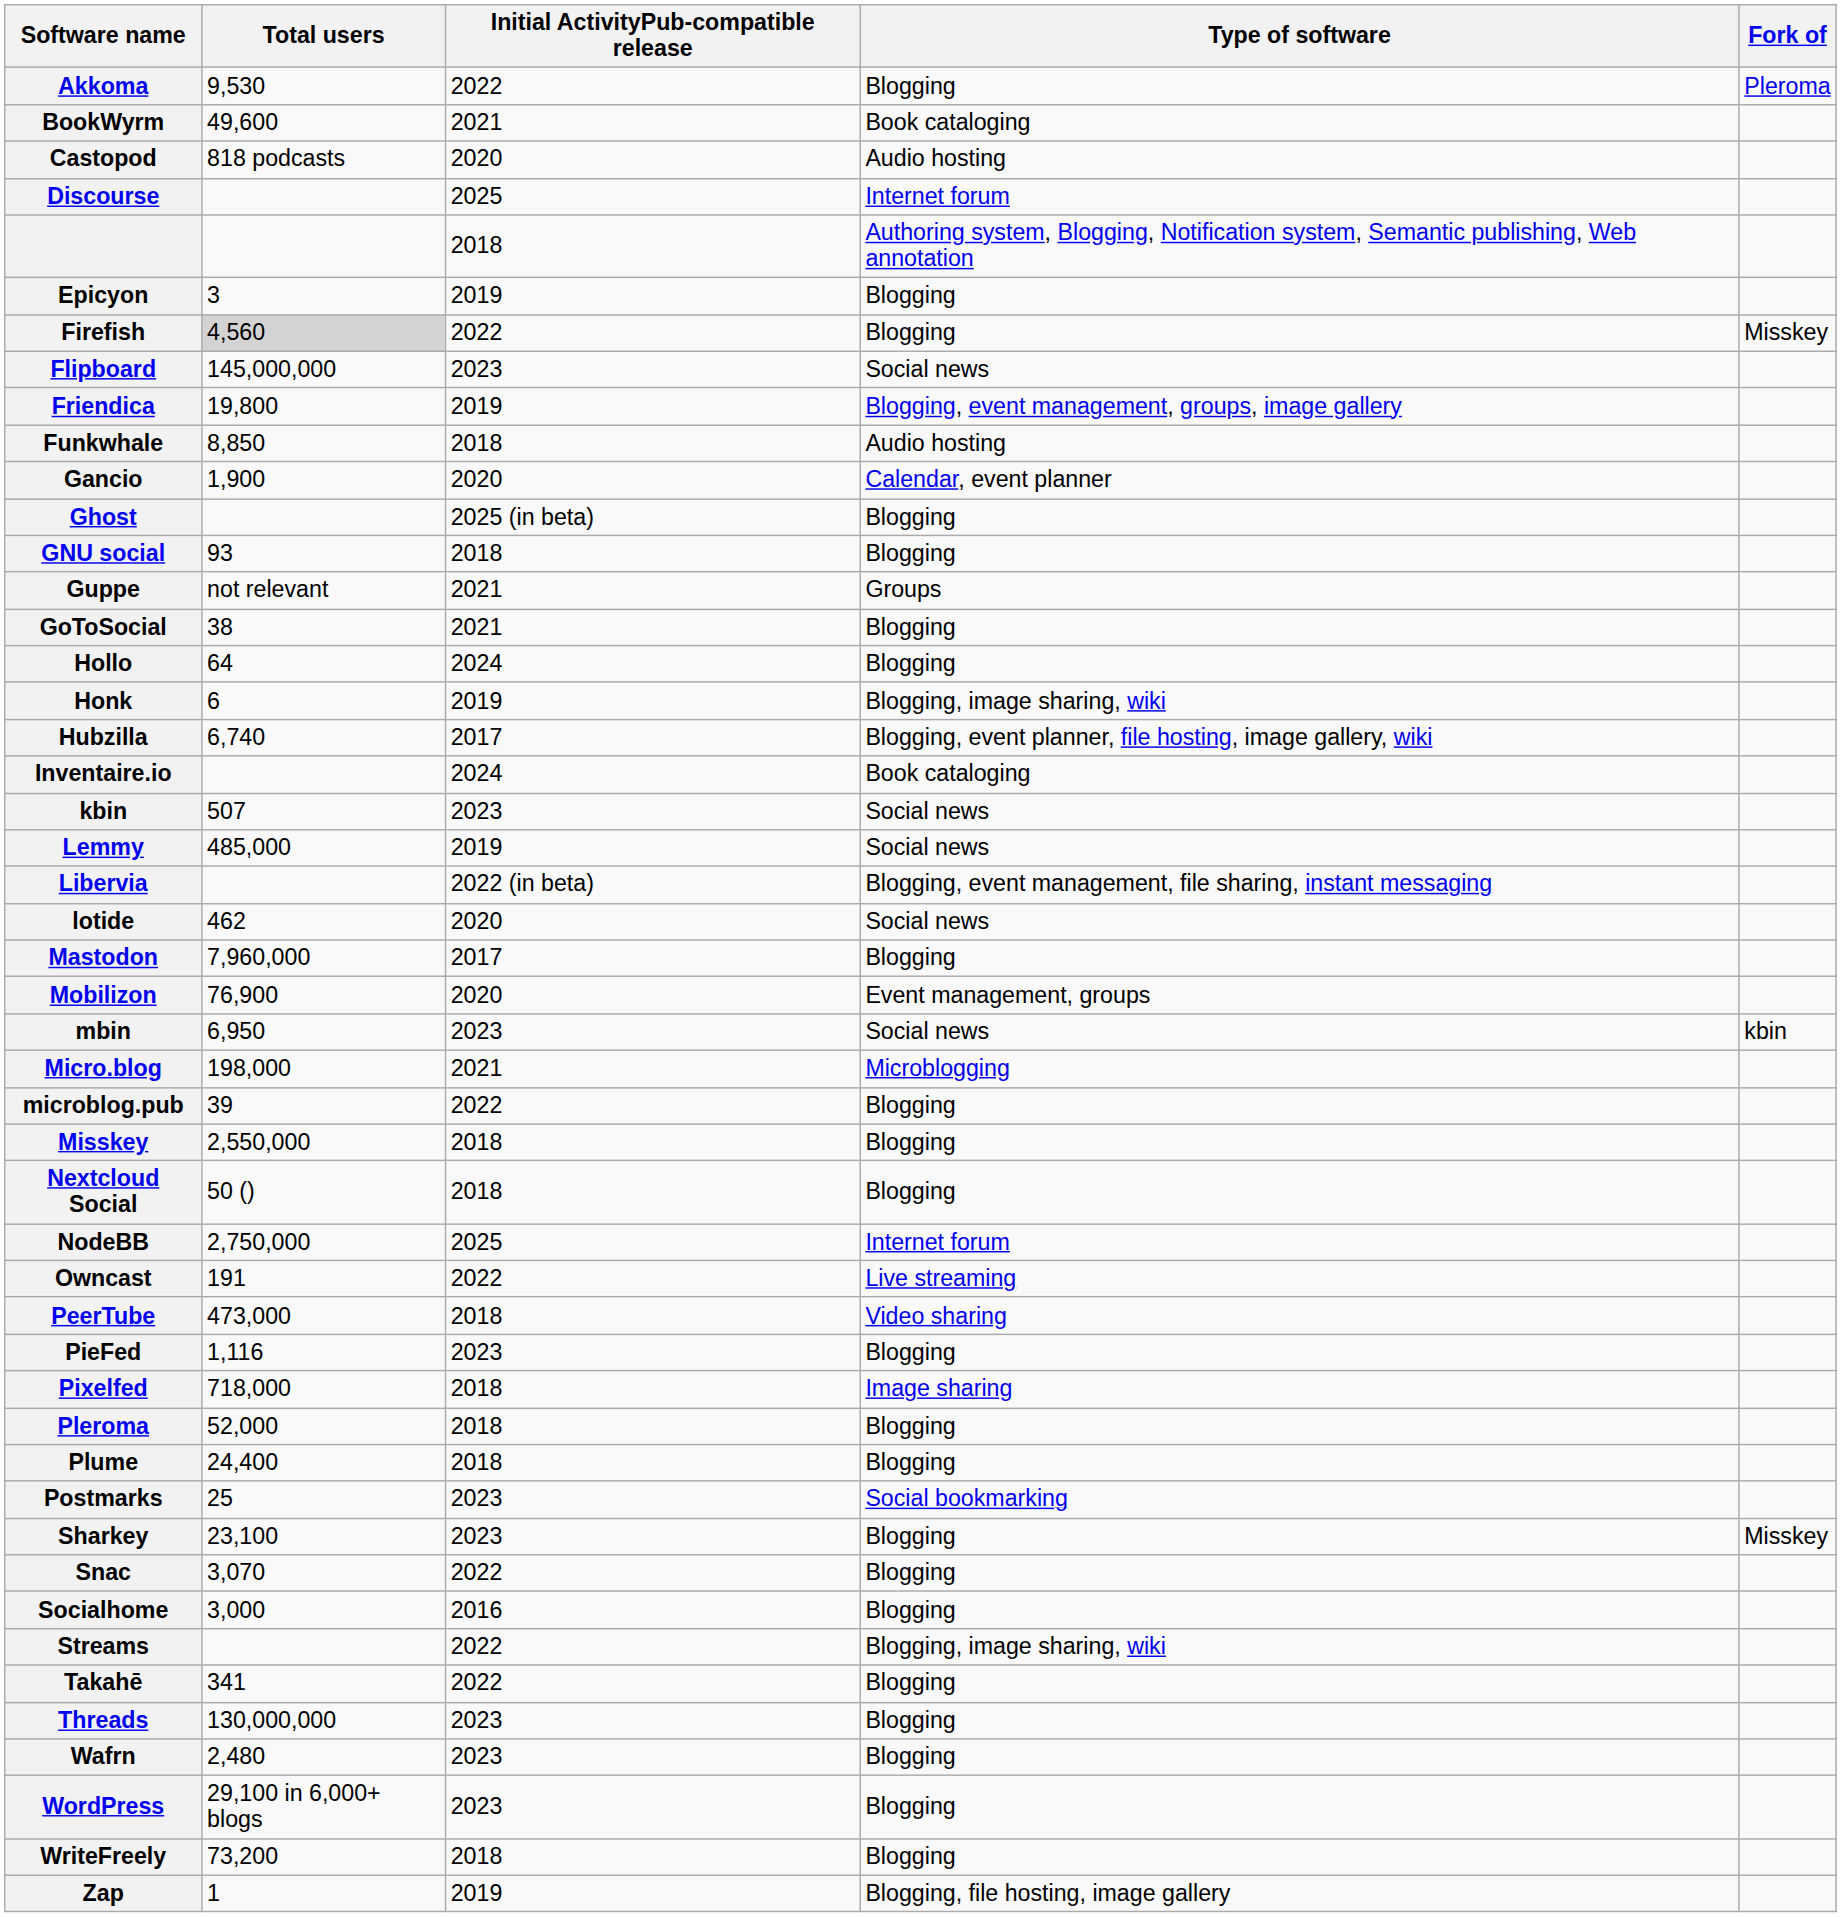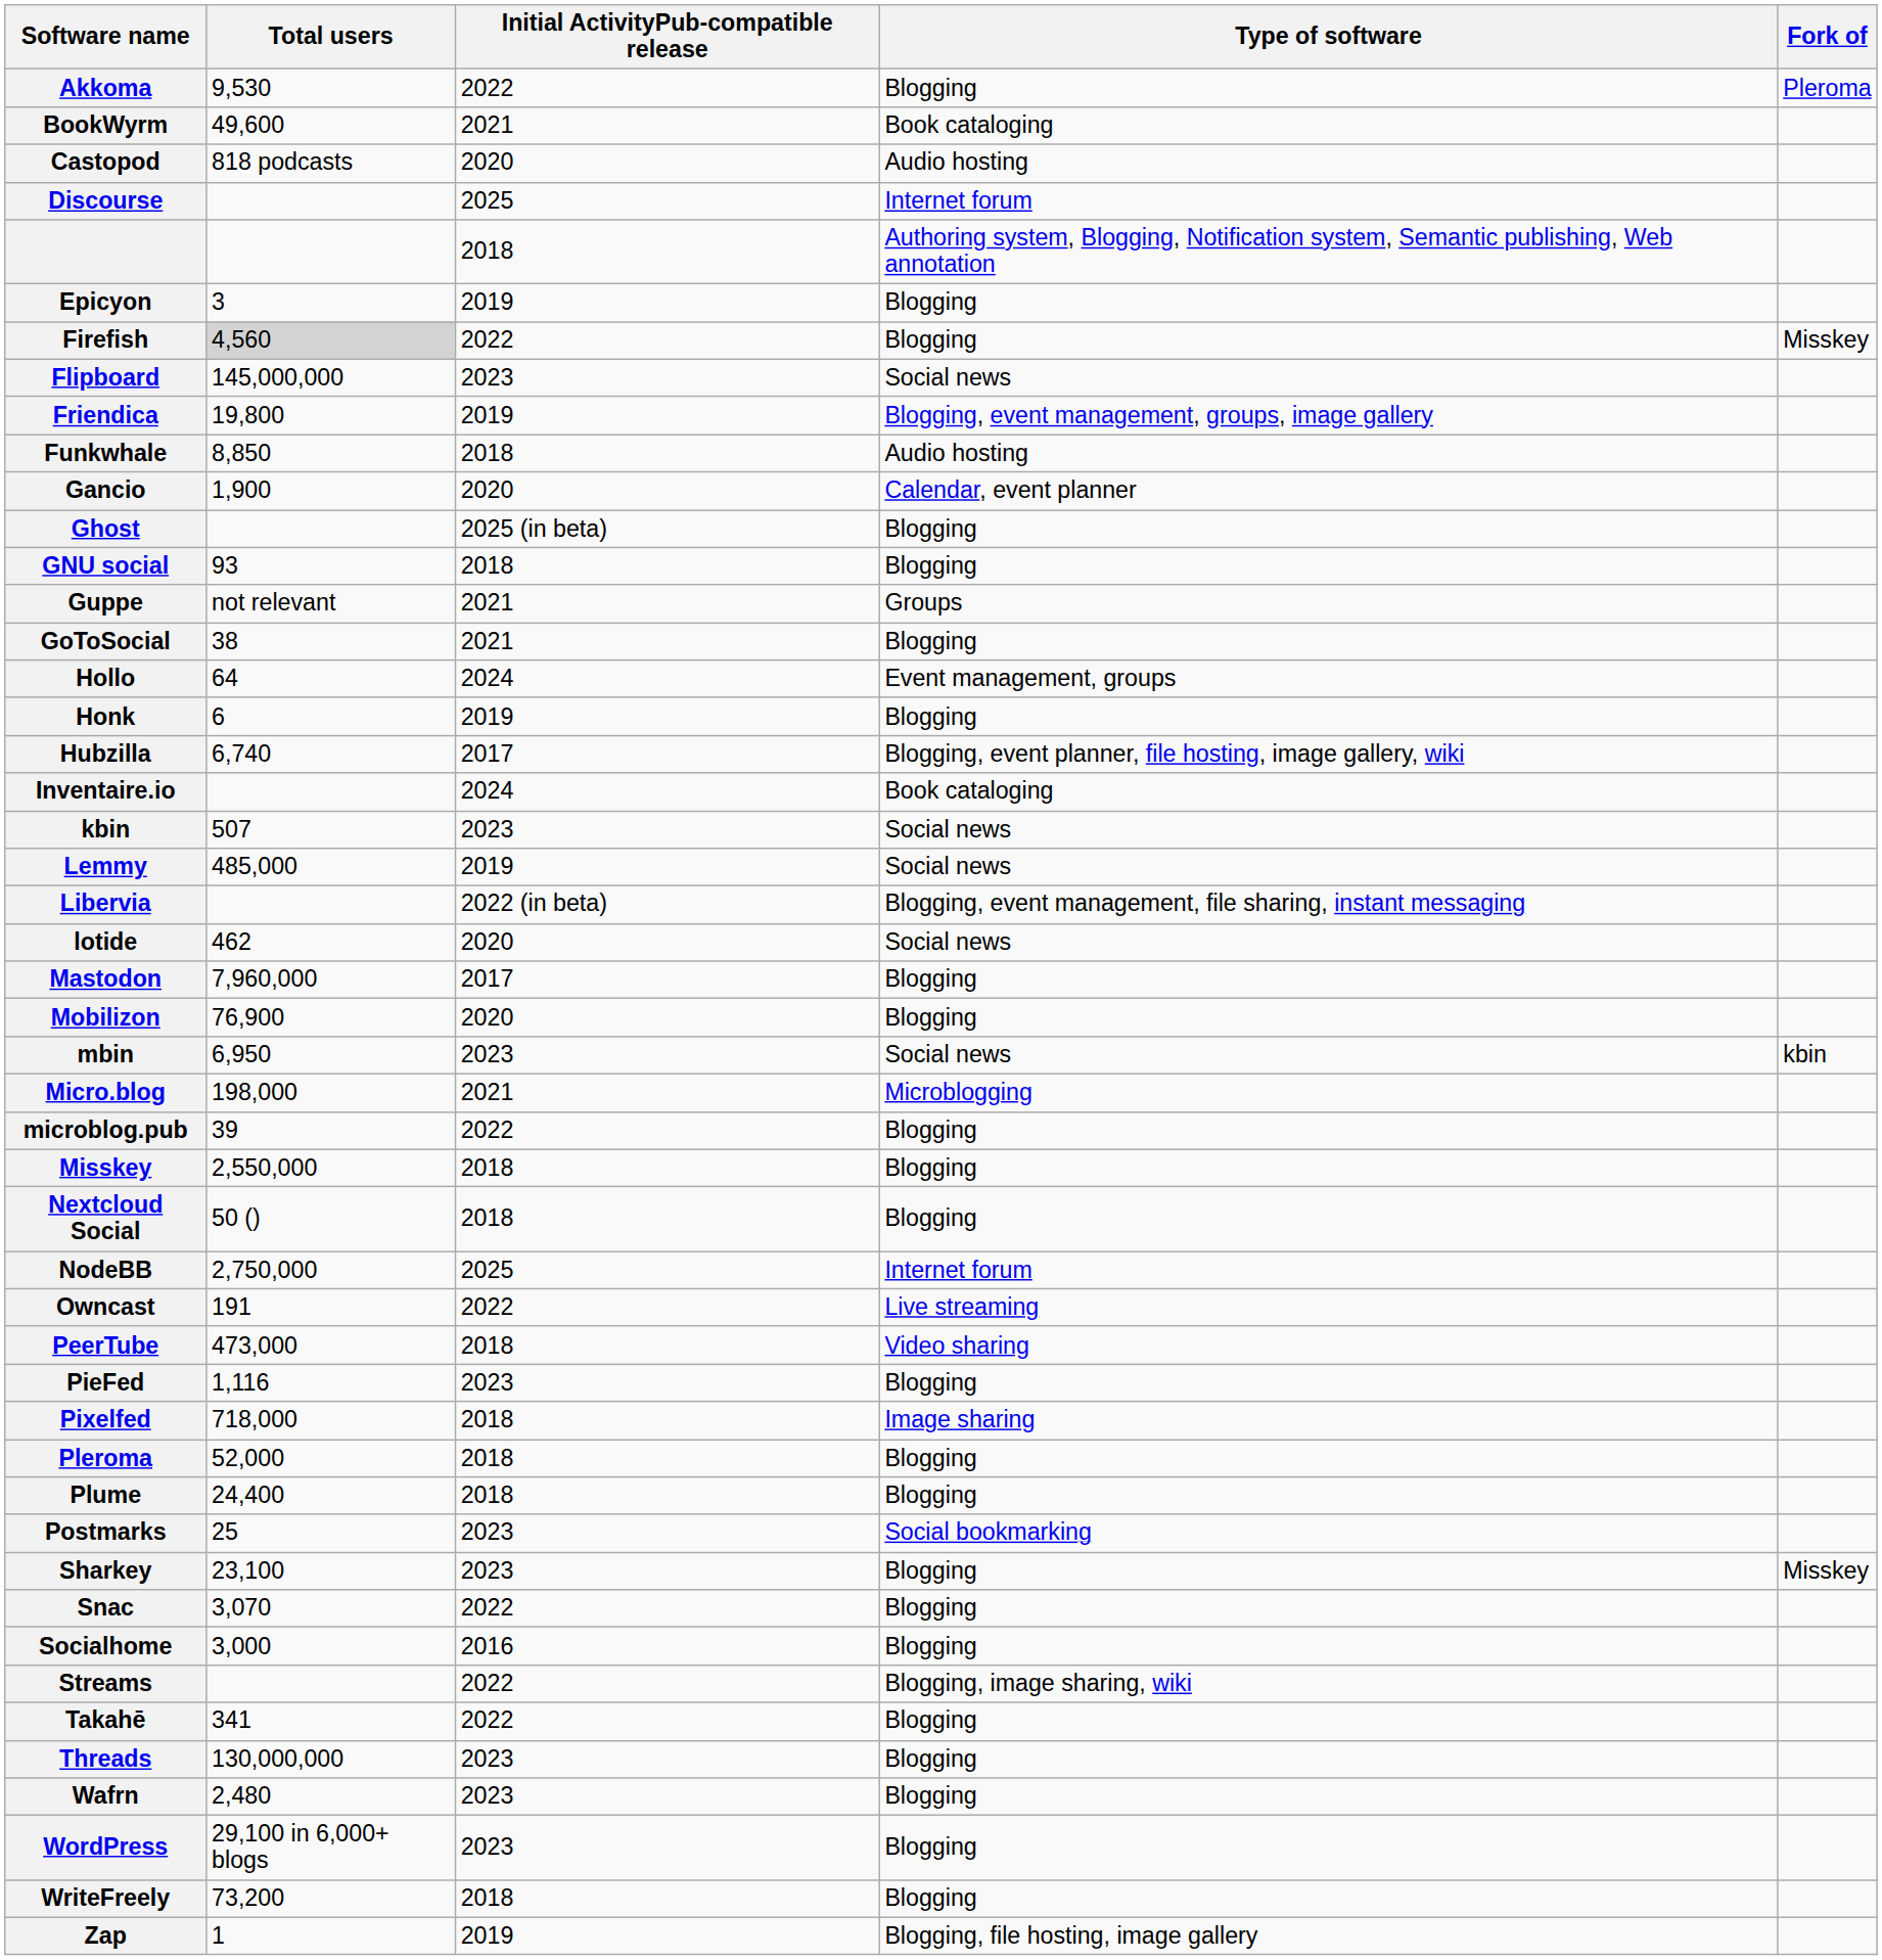 <table class="wikitable sortable plainrowheaders" style="width: 100%;">
 <tr>
 <th scope="col">Software name</th>
 <th scope="col" data-sort-type=number>Total users</th>
 <th scope="col">Initial ActivityPub-compatible release</th>
 <th scope="col">Type of software</th>
 <th scope="col"><a href='#'>Fork of</a></th>
 </tr>
 <tr>
 <th scope="row"><a href='#'>Akkoma</a></th>
 <td>9,530</td>
 <td>2022</td>
 <td>Blogging</td>
 <td><a href='#'>Pleroma</a></td>
 </tr>
 <tr>
 <th scope="row">BookWyrm</th>
 <td>49,600</td>
 <td>2021</td>
 <td>Book cataloging</td>
 <td></td>
 </tr>
 <tr>
 <th scope="row">Castopod</th>
 <td>818 podcasts</td>
 <td>2020</td>
 <td>Audio hosting</td>
 <td></td>
 </tr>
 <tr>
 <th scope="row"><a href='#'>Discourse</a></th>
 <td></td>
 <td>2025</td>
 <td><a href='#'>Internet forum</a></td>
 <td></td>
 </tr>
 <tr>
 <th scope="row"></th>
 <td></td>
 <td>2018</td>
 <td><a href='#'>Authoring system</a>, <a href='#'>Blogging</a>, <a href='#'>Notification system</a>, <a href='#'>Semantic publishing</a>, <a href='#'>Web annotation</a></td>
 <td></td>
 </tr>
 <tr>
 <th scope="row">Epicyon</th>
 <td>3</td>
 <td>2019</td>
 <td>Blogging</td>
 <td></td>
 </tr>
 <tr>
 <th scope="row">Firefish</th>
 <td style="background: lightgrey;">4,560</td>
 <td>2022</td>
 <td>Blogging</td>
 <td>Misskey</td>
 </tr>
 <tr>
 <th scope="row"><a href='#'>Flipboard</a></th>
 <td>145,000,000</td>
 <td>2023</td>
 <td>Social news</td>
 <td></td>
 </tr>
 <tr>
 <th scope="row"><a href='#'>Friendica</a></th>
 <td>19,800</td>
 <td>2019</td>
 <td><a href='#'>Blogging</a>, <a href='#'>event management</a>, <a href='#'>groups</a>, <a href='#'>image gallery</a></td>
 <td></td>
 </tr>
 <tr>
 <th scope="row">Funkwhale</th>
 <td>8,850</td>
 <td>2018</td>
 <td>Audio hosting</td>
 <td></td>
 </tr>
 <tr>
 <th scope="row">Gancio</th>
 <td>1,900</td>
 <td>2020</td>
 <td><a href='#'>Calendar</a>, event planner</td>
 <td></td>
 </tr>
 <tr>
 <th scope="row"><a href='#'>Ghost</a></th>
 <td></td>
 <td>2025 (in beta)</td>
 <td>Blogging</td>
 <td></td>
 </tr>
 <tr>
 <th scope="row"><a href='#'>GNU social</a></th>
 <td>93</td>
 <td>2018</td>
 <td>Blogging</td>
 <td></td>
 </tr>
 <tr>
 <th scope="row">Guppe</th>
 <td>not relevant</td>
 <td>2021</td>
 <td>Groups</td>
 <td></td>
 </tr>
 <tr>
 <th scope="row">GoToSocial</th>
 <td>38</td>
 <td>2021</td>
 <td>Blogging</td>
 <td></td>
 </tr>
 <tr>
 <th scope="row">Hollo</th>
 <td>64</td>
 <td>2024</td>
-<td>Blogging</td>
+<td>Event management, groups</td>
 <td></td>
 </tr>
 <tr>
 <th scope="row">Honk</th>
 <td>6</td>
 <td>2019</td>
-<td>Blogging, image sharing, <a href='#'>wiki</a></td>
+<td>Blogging</td>
 <td></td>
 </tr>
 <tr>
 <th scope="row">Hubzilla</th>
 <td>6,740</td>
 <td>2017</td>
 <td>Blogging, event planner, <a href='#'>file hosting</a>, image gallery, <a href='#'>wiki</a></td>
 <td></td>
 </tr>
 <tr>
 <th scope="row">Inventaire.io</th>
 <td></td>
 <td>2024</td>
 <td>Book cataloging</td>
 <td></td>
 </tr>
 <tr>
 <th scope="row">kbin</th>
 <td>507</td>
 <td>2023</td>
 <td>Social news</td>
 <td></td>
 </tr>
 <tr>
 <th scope="row"><a href='#'>Lemmy</a></th>
 <td>485,000</td>
 <td>2019</td>
 <td>Social news</td>
 <td></td>
 </tr>
 <tr>
 <th scope="row"><a href='#'>Libervia</a></th>
 <td></td>
 <td>2022 (in beta)</td>
 <td>Blogging, event management, file sharing, <a href='#'>instant messaging</a></td>
 <td></td>
 </tr>
 <tr>
 <th scope="row">lotide</th>
 <td>462</td>
 <td>2020</td>
 <td>Social news</td>
 <td></td>
 </tr>
 <tr>
 <th scope="row"><a href='#'>Mastodon</a></th>
 <td>7,960,000</td>
 <td>2017</td>
 <td>Blogging</td>
 <td></td>
 </tr>
 <tr>
 <th scope="row"><a href='#'>Mobilizon</a></th>
 <td>76,900</td>
 <td>2020</td>
-<td>Event management, groups</td>
+<td>Blogging</td>
 <td></td>
 </tr>
 <tr>
 <th scope="row">mbin</th>
 <td>6,950</td>
 <td>2023</td>
 <td>Social news</td>
 <td>kbin</td>
 </tr>
 <tr>
 <th scope="row"><a href='#'>Micro.blog</a></th>
 <td>198,000</td>
 <td>2021</td>
 <td><a href='#'>Microblogging</a></td>
 <td></td>
 </tr>
 <tr>
 <th scope="row">microblog.pub</th>
 <td>39</td>
 <td>2022</td>
 <td>Blogging</td>
 <td></td>
 </tr>
 <tr>
 <th scope="row"><a href='#'>Misskey</a></th>
 <td>2,550,000</td>
 <td>2018</td>
 <td>Blogging</td>
 <td></td>
 </tr>
 <tr>
 <th scope="row"><a href='#'>Nextcloud</a> Social</th>
 <td>50 ()</td>
 <td>2018</td>
 <td>Blogging</td>
 <td></td>
 </tr>
 <tr>
 <th scope="row">NodeBB</th>
 <td>2,750,000</td>
 <td>2025</td>
 <td><a href='#'>Internet forum</a></td>
 <td></td>
 </tr>
 <tr>
 <th scope="row">Owncast</th>
 <td>191</td>
 <td>2022</td>
 <td><a href='#'>Live streaming</a></td>
 <td></td>
 </tr>
 <tr>
 <th scope="row"><a href='#'>PeerTube</a></th>
 <td>473,000</td>
 <td>2018</td>
 <td><a href='#'>Video sharing</a></td>
 <td></td>
 </tr>
 <tr>
 <th scope="row">PieFed</th>
 <td>1,116</td>
 <td>2023</td>
 <td>Blogging</td>
 <td></td>
 </tr>
 <tr>
 <th scope="row"><a href='#'>Pixelfed</a></th>
 <td>718,000</td>
 <td>2018</td>
 <td><a href='#'>Image sharing</a></td>
 <td></td>
 </tr>
 <tr>
 <th scope="row"><a href='#'>Pleroma</a></th>
 <td>52,000</td>
 <td>2018</td>
 <td>Blogging</td>
 <td></td>
 </tr>
 <tr>
 <th scope="row">Plume</th>
 <td>24,400</td>
 <td>2018</td>
 <td>Blogging</td>
 <td></td>
 </tr>
 <tr>
 <th scope="row">Postmarks</th>
 <td>25</td>
 <td>2023</td>
 <td><a href='#'>Social bookmarking</a></td>
 <td></td>
 </tr>
 <tr>
 <th scope="row">Sharkey</th>
 <td>23,100</td>
 <td>2023</td>
 <td>Blogging</td>
 <td>Misskey</td>
 </tr>
 <tr>
 <th scope="row">Snac</th>
 <td>3,070</td>
 <td>2022</td>
 <td>Blogging</td>
 <td></td>
 </tr>
 <tr>
 <th scope="row">Socialhome</th>
 <td>3,000</td>
 <td>2016</td>
 <td>Blogging</td>
 <td></td>
 </tr>
 <tr>
 <th scope="row">Streams</th>
 <td></td>
 <td>2022</td>
 <td>Blogging, image sharing, <a href='#'>wiki</a></td>
 <td></td>
 </tr>
 <tr>
 <th scope="row">Takahē</th>
 <td>341</td>
 <td>2022</td>
 <td>Blogging</td>
 <td></td>
 </tr>
 <tr>
 <th scope="row"><a href='#'>Threads</a></th>
 <td>130,000,000</td>
 <td>2023</td>
 <td>Blogging</td>
 <td></td>
 </tr>
 <tr>
 <th scope="row">Wafrn</th>
 <td>2,480</td>
 <td>2023</td>
 <td>Blogging</td>
 <td></td>
 </tr>
 <tr>
 <th scope="row"><a href='#'>WordPress</a></th>
 <td>29,100 in 6,000+ blogs</td>
 <td>2023</td>
 <td>Blogging</td>
 <td></td>
 </tr>
 <tr>
 <th scope="row">WriteFreely</th>
 <td>73,200</td>
 <td>2018</td>
 <td>Blogging</td>
 <td></td>
 </tr>
 <tr>
 <th scope="row">Zap</th>
 <td>1</td>
 <td>2019</td>
 <td>Blogging, file hosting, image gallery</td>
 <td></td>
 </tr>
 </table>
